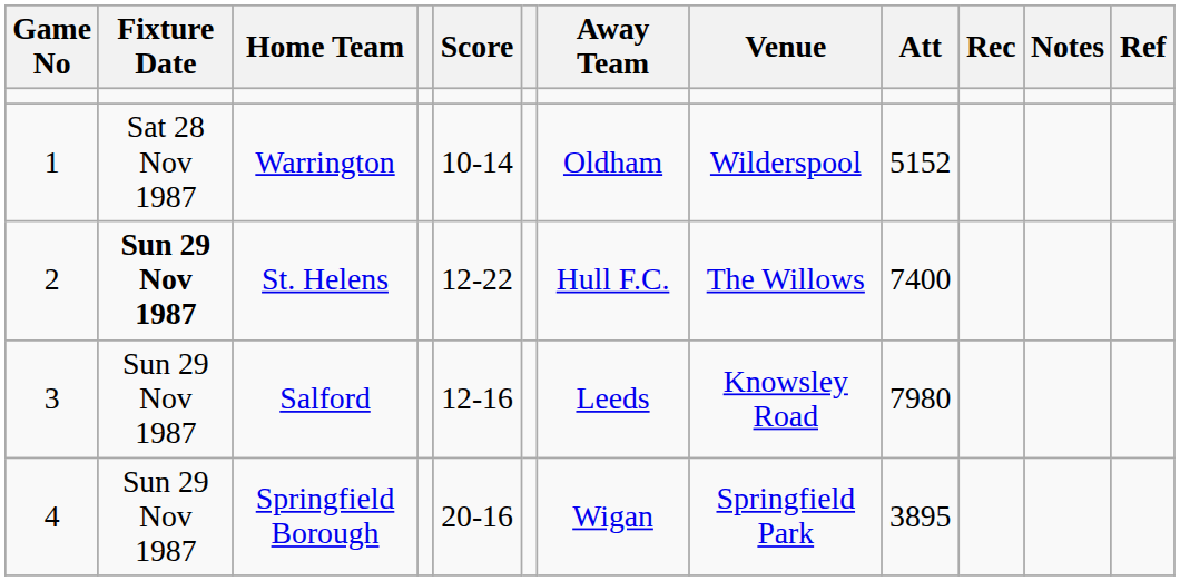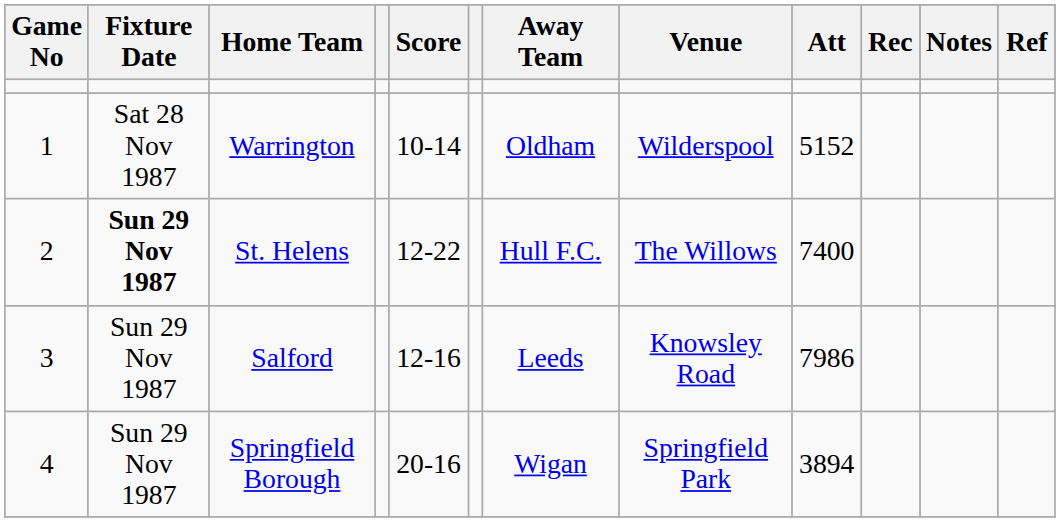 <table class="wikitable" style="text-align:center;">
 <tr>
 <th width=10 abbr="No">Game No</th>
 <th width=110 abbr="Date">Fixture Date</th>
 <th width=150 abbr="Home Team">Home Team</th>
 <th width=5 abbr="space"></th>
 <th width=20 abbr="Score">Score</th>
 <th width=5 abbr="space"></th>
 <th width=150 abbr="Away Team">Away Team</th>
 <th width=150 abbr="Venue">Venue</th>
 <th width=30 abbr="Att">Att</th>
 <th width=30 abbr="Rec">Rec</th>
 <th width=20 abbr="Notes">Notes</th>
 <th width=30 abbr="Ref">Ref</th>
 </tr>
 <tr>
 <td></td>
 <td></td>
 <td></td>
 <td></td>
 <td></td>
 <td></td>
 <td></td>
 <td></td>
 <td></td>
 <td></td>
 <td></td>
 </tr>
 <tr>
 <td>1</td>
 <td>Sat 28 Nov 1987</td>
 <td><a href='#'>Warrington</a></td>
 <td></td>
 <td>10-14</td>
 <td></td>
 <td><a href='#'>Oldham</a></td>
 <td><a href='#'>Wilderspool</a></td>
 <td>5152</td>
 <td></td>
 <td></td>
 <td></td>
 </tr>
 <tr>
 <td>2</td>
 <td><strong>Sun 29 Nov 1987</strong></td>
 <td><a href='#'>St. Helens</a></td>
 <td></td>
 <td>12-22</td>
 <td></td>
 <td><a href='#'>Hull F.C.</a></td>
 <td><a href='#'>The Willows</a></td>
 <td>7400</td>
 <td></td>
 <td></td>
 <td></td>
 </tr>
 <tr>
 <td>3</td>
 <td>Sun 29 Nov 1987</td>
 <td><a href='#'>Salford</a></td>
 <td></td>
 <td>12-16</td>
 <td></td>
 <td><a href='#'>Leeds</a></td>
 <td><a href='#'>Knowsley Road</a></td>
-<td>7980</td>
+<td>7986</td>
 <td></td>
 <td></td>
 <td></td>
 </tr>
 <tr>
 <td>4</td>
 <td>Sun 29 Nov 1987</td>
 <td><a href='#'>Springfield Borough</a></td>
 <td></td>
 <td>20-16</td>
 <td></td>
 <td><a href='#'>Wigan</a></td>
 <td><a href='#'>Springfield Park</a></td>
-<td>3895</td>
+<td>3894</td>
 <td></td>
 <td></td>
 <td></td>
 </tr>
 </table>
